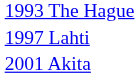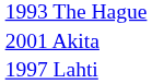 <table>
 <tr>
 <td><a href='#'>1993 The Hague</a></td>
+<td></td>
+<td></td>
+<td></td>
+</tr>
+<tr>
+<td><a href='#'>2001 Akita</a></td>
 <td></td>
 <td></td>
 <td></td>
 </tr>
 <tr>
 <td><a href='#'>1997 Lahti</a></td>
 <td></td>
 <td></td>
 <td></td>
 </tr>
-<tr>
-<td><a href='#'>2001 Akita</a></td>
-<td></td>
-<td></td>
-<td></td>
-</tr>
 </table>
